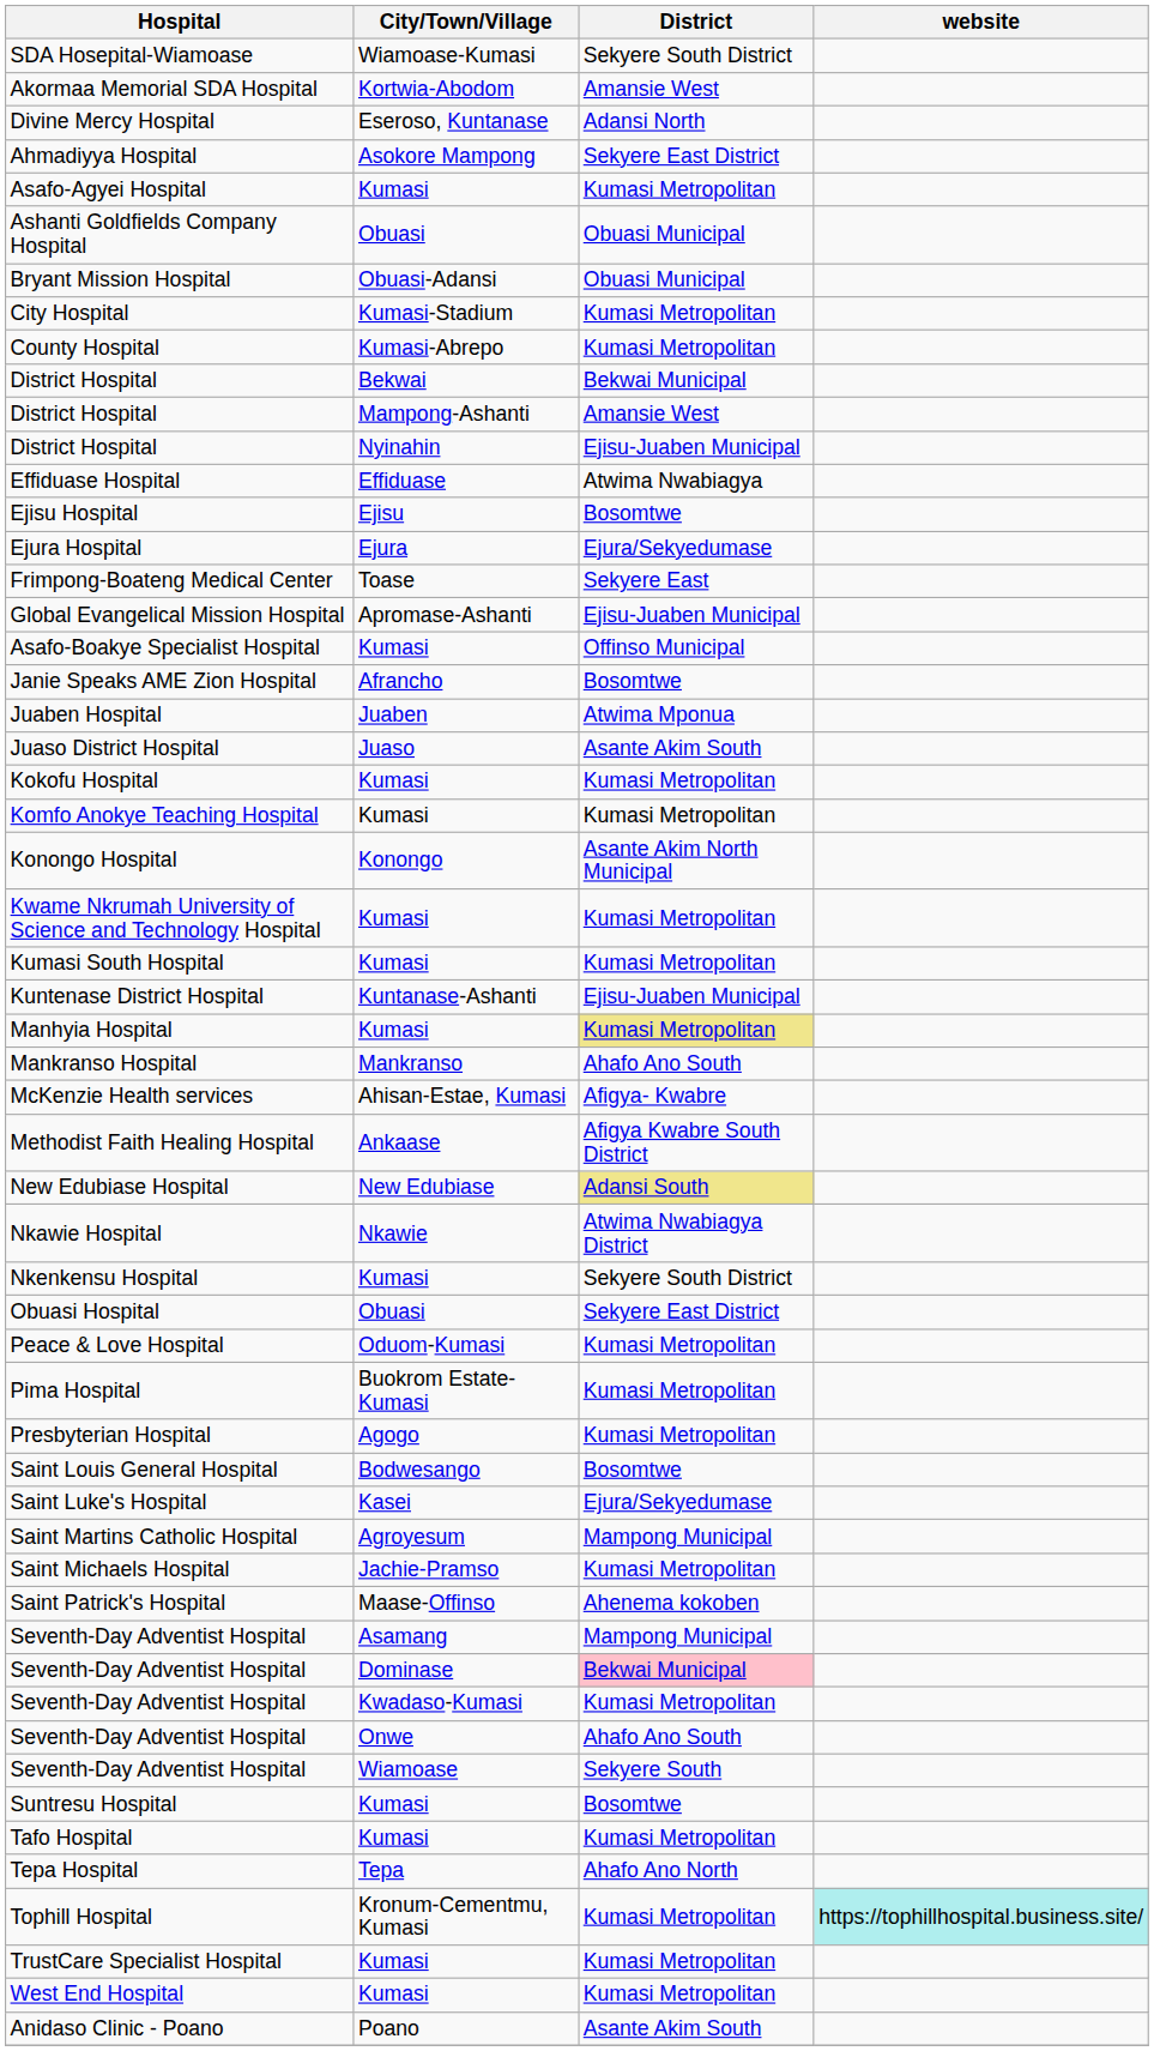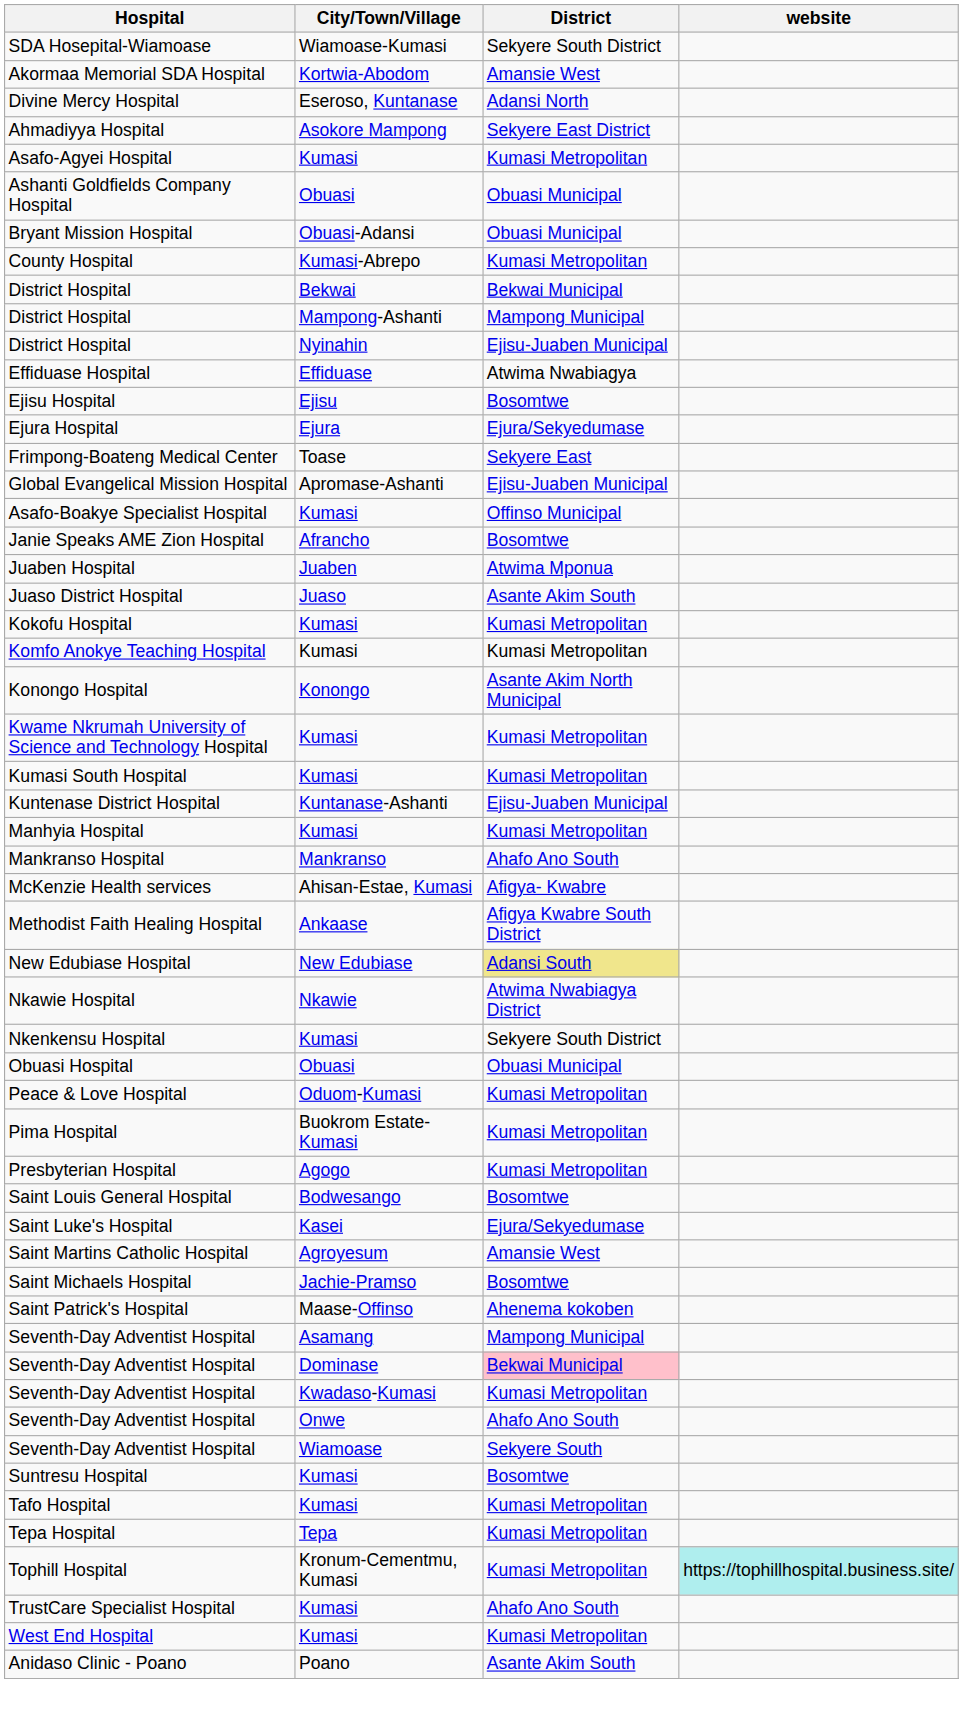 <table class="wikitable sortable">
 <tr>
 <th>Hospital</th>
 <th>City/Town/Village</th>
 <th>District</th>
 <th>website</th>
 </tr>
 <tr>
 <td>SDA Hosepital-Wiamoase</td>
 <td>Wiamoase-Kumasi</td>
 <td>Sekyere South District</td>
 <td></td>
 </tr>
 <tr>
 <td>Akormaa Memorial SDA Hospital</td>
 <td><a href='#'>Kortwia-Abodom</a></td>
 <td><a href='#'>Amansie West</a></td>
 <td></td>
 </tr>
 <tr>
 <td>Divine Mercy Hospital</td>
 <td>Eseroso, <a href='#'>Kuntanase</a></td>
 <td><a href='#'>Adansi North</a></td>
 <td></td>
 </tr>
 <tr>
 <td>Ahmadiyya Hospital</td>
 <td><a href='#'>Asokore Mampong</a></td>
 <td><a href='#'>Sekyere East District</a></td>
 <td></td>
 </tr>
 <tr>
 <td>Asafo-Agyei Hospital</td>
 <td><a href='#'>Kumasi</a></td>
 <td><a href='#'>Kumasi Metropolitan</a></td>
 <td></td>
 </tr>
 <tr>
 <td>Ashanti Goldfields Company Hospital</td>
 <td><a href='#'>Obuasi</a></td>
 <td><a href='#'>Obuasi Municipal</a></td>
 <td></td>
 </tr>
 <tr>
 <td>Bryant Mission Hospital</td>
 <td><a href='#'>Obuasi</a>-Adansi</td>
 <td><a href='#'>Obuasi Municipal</a></td>
 <td></td>
 </tr>
 <tr>
-<td>City Hospital</td>
-<td><a href='#'>Kumasi</a>-Stadium</td>
-<td><a href='#'>Kumasi Metropolitan</a></td>
-<td></td>
-</tr>
-<tr>
 <td>County Hospital</td>
 <td><a href='#'>Kumasi</a>-Abrepo</td>
 <td><a href='#'>Kumasi Metropolitan</a></td>
 <td></td>
 </tr>
 <tr>
 <td>District Hospital</td>
 <td><a href='#'>Bekwai</a></td>
 <td><a href='#'>Bekwai Municipal</a></td>
 <td></td>
 </tr>
 <tr>
 <td>District Hospital</td>
 <td><a href='#'>Mampong</a>-Ashanti</td>
-<td><a href='#'>Amansie West</a></td>
+<td><a href='#'>Mampong Municipal</a></td>
 <td></td>
 </tr>
 <tr>
 <td>District Hospital</td>
 <td><a href='#'>Nyinahin</a></td>
 <td><a href='#'>Ejisu-Juaben Municipal</a></td>
 <td></td>
 </tr>
 <tr>
 <td>Effiduase Hospital</td>
 <td><a href='#'>Effiduase</a></td>
 <td>Atwima Nwabiagya</td>
 <td></td>
 </tr>
 <tr>
 <td>Ejisu Hospital</td>
 <td><a href='#'>Ejisu</a></td>
 <td><a href='#'>Bosomtwe</a></td>
 <td></td>
 </tr>
 <tr>
 <td>Ejura Hospital</td>
 <td><a href='#'>Ejura</a></td>
 <td><a href='#'>Ejura/Sekyedumase</a></td>
 <td></td>
 </tr>
 <tr>
 <td>Frimpong-Boateng Medical Center</td>
 <td>Toase</td>
 <td><a href='#'>Sekyere East</a></td>
 <td></td>
 </tr>
 <tr>
 <td>Global Evangelical Mission Hospital</td>
 <td>Apromase-Ashanti</td>
 <td><a href='#'>Ejisu-Juaben Municipal</a></td>
 <td></td>
 </tr>
 <tr>
 <td>Asafo-Boakye Specialist Hospital</td>
 <td><a href='#'>Kumasi</a></td>
 <td><a href='#'>Offinso Municipal</a></td>
 <td></td>
 </tr>
 <tr>
 <td>Janie Speaks AME Zion Hospital</td>
 <td><a href='#'>Afrancho</a></td>
 <td><a href='#'>Bosomtwe</a></td>
 <td></td>
 </tr>
 <tr>
 <td>Juaben Hospital</td>
 <td><a href='#'>Juaben</a></td>
 <td><a href='#'>Atwima Mponua</a></td>
 <td></td>
 </tr>
 <tr>
 <td>Juaso District Hospital</td>
 <td><a href='#'>Juaso</a></td>
 <td><a href='#'>Asante Akim South</a></td>
 <td></td>
 </tr>
 <tr>
 <td>Kokofu Hospital</td>
 <td><a href='#'>Kumasi</a></td>
 <td><a href='#'>Kumasi Metropolitan</a></td>
 <td></td>
 </tr>
 <tr>
 <td><a href='#'>Komfo Anokye Teaching Hospital</a></td>
 <td>Kumasi</td>
 <td>Kumasi Metropolitan</td>
 <td></td>
 </tr>
 <tr>
 <td>Konongo Hospital</td>
 <td><a href='#'>Konongo</a></td>
 <td><a href='#'>Asante Akim North Municipal</a></td>
 <td></td>
 </tr>
 <tr>
 <td><a href='#'>Kwame Nkrumah University of Science and Technology</a> Hospital</td>
 <td><a href='#'>Kumasi</a></td>
 <td><a href='#'>Kumasi Metropolitan</a></td>
 <td></td>
 </tr>
 <tr>
 <td>Kumasi South Hospital</td>
 <td><a href='#'>Kumasi</a></td>
 <td><a href='#'>Kumasi Metropolitan</a></td>
 <td></td>
 </tr>
 <tr>
 <td>Kuntenase District Hospital</td>
 <td><a href='#'>Kuntanase</a>-Ashanti</td>
 <td><a href='#'>Ejisu-Juaben Municipal</a></td>
 <td></td>
 </tr>
 <tr>
 <td>Manhyia Hospital</td>
 <td><a href='#'>Kumasi</a></td>
-<td style="background: khaki;"><a href='#'>Kumasi Metropolitan</a></td>
+<td><a href='#'>Kumasi Metropolitan</a></td>
 <td></td>
 </tr>
 <tr>
 <td>Mankranso Hospital</td>
 <td><a href='#'>Mankranso</a></td>
 <td><a href='#'>Ahafo Ano South</a></td>
 <td></td>
 </tr>
 <tr>
 <td>McKenzie Health services</td>
 <td>Ahisan-Estae, <a href='#'>Kumasi</a></td>
 <td><a href='#'>Afigya- Kwabre</a></td>
 <td></td>
 </tr>
 <tr>
 <td>Methodist Faith Healing Hospital</td>
 <td><a href='#'>Ankaase</a></td>
 <td><a href='#'>Afigya Kwabre South District</a></td>
 <td></td>
 </tr>
 <tr>
 <td>New Edubiase Hospital</td>
 <td><a href='#'>New Edubiase</a></td>
 <td style="background: khaki;"><a href='#'>Adansi South</a></td>
 <td></td>
 </tr>
 <tr>
 <td>Nkawie Hospital</td>
 <td><a href='#'>Nkawie</a></td>
 <td><a href='#'>Atwima Nwabiagya District</a></td>
 <td></td>
 </tr>
 <tr>
 <td>Nkenkensu Hospital</td>
 <td><a href='#'>Kumasi</a></td>
 <td>Sekyere South District</td>
 <td></td>
 </tr>
 <tr>
 <td>Obuasi Hospital</td>
 <td><a href='#'>Obuasi</a></td>
-<td><a href='#'>Sekyere East District</a></td>
+<td><a href='#'>Obuasi Municipal</a></td>
 <td></td>
 </tr>
 <tr>
 <td>Peace & Love Hospital</td>
 <td><a href='#'>Oduom</a>-<a href='#'>Kumasi</a></td>
 <td><a href='#'>Kumasi Metropolitan</a></td>
 <td></td>
 </tr>
 <tr>
 <td>Pima Hospital</td>
 <td>Buokrom Estate-<a href='#'>Kumasi</a></td>
 <td><a href='#'>Kumasi Metropolitan</a></td>
 <td></td>
 </tr>
 <tr>
 <td>Presbyterian Hospital</td>
 <td><a href='#'>Agogo</a></td>
 <td><a href='#'>Kumasi Metropolitan</a></td>
 <td></td>
 </tr>
 <tr>
 <td>Saint Louis General Hospital</td>
 <td><a href='#'>Bodwesango</a></td>
 <td><a href='#'>Bosomtwe</a></td>
 <td></td>
 </tr>
 <tr>
 <td>Saint Luke's Hospital</td>
 <td><a href='#'>Kasei</a></td>
 <td><a href='#'>Ejura/Sekyedumase</a></td>
 <td></td>
 </tr>
 <tr>
 <td>Saint Martins Catholic Hospital</td>
 <td><a href='#'>Agroyesum</a></td>
-<td><a href='#'>Mampong Municipal</a></td>
+<td><a href='#'>Amansie West</a></td>
 <td></td>
 </tr>
 <tr>
 <td>Saint Michaels Hospital</td>
 <td><a href='#'>Jachie-Pramso</a></td>
-<td><a href='#'>Kumasi Metropolitan</a></td>
+<td><a href='#'>Bosomtwe</a></td>
 <td></td>
 </tr>
 <tr>
 <td>Saint Patrick's Hospital</td>
 <td>Maase-<a href='#'>Offinso</a></td>
 <td><a href='#'>Ahenema kokoben</a></td>
 <td></td>
 </tr>
 <tr>
 <td>Seventh-Day Adventist Hospital</td>
 <td><a href='#'>Asamang</a></td>
 <td><a href='#'>Mampong Municipal</a></td>
 <td></td>
 </tr>
 <tr>
 <td>Seventh-Day Adventist Hospital</td>
 <td><a href='#'>Dominase</a></td>
 <td style="background: pink;"><a href='#'>Bekwai Municipal</a></td>
 <td></td>
 </tr>
 <tr>
 <td>Seventh-Day Adventist Hospital</td>
 <td><a href='#'>Kwadaso</a>-<a href='#'>Kumasi</a></td>
 <td><a href='#'>Kumasi Metropolitan</a></td>
 <td></td>
 </tr>
 <tr>
 <td>Seventh-Day Adventist Hospital</td>
 <td><a href='#'>Onwe</a></td>
 <td><a href='#'>Ahafo Ano South</a></td>
 <td></td>
 </tr>
 <tr>
 <td>Seventh-Day Adventist Hospital</td>
 <td><a href='#'>Wiamoase</a></td>
 <td><a href='#'>Sekyere South</a></td>
 <td></td>
 </tr>
 <tr>
 <td>Suntresu Hospital</td>
 <td><a href='#'>Kumasi</a></td>
 <td><a href='#'>Bosomtwe</a></td>
 <td></td>
 </tr>
 <tr>
 <td>Tafo Hospital</td>
 <td><a href='#'>Kumasi</a></td>
 <td><a href='#'>Kumasi Metropolitan</a></td>
 <td></td>
 </tr>
 <tr>
 <td>Tepa Hospital</td>
 <td><a href='#'>Tepa</a></td>
-<td><a href='#'>Ahafo Ano North</a></td>
+<td><a href='#'>Kumasi Metropolitan</a></td>
 <td></td>
 </tr>
 <tr>
 <td>Tophill Hospital</td>
 <td>Kronum-Cementmu, Kumasi</td>
 <td><a href='#'>Kumasi Metropolitan</a></td>
 <td style="background: paleturquoise;">https://tophillhospital.business.site/</td>
 </tr>
 <tr>
 <td>TrustCare Specialist Hospital</td>
 <td><a href='#'>Kumasi</a></td>
-<td><a href='#'>Kumasi Metropolitan</a></td>
+<td><a href='#'>Ahafo Ano South</a></td>
 <td></td>
 </tr>
 <tr>
 <td><a href='#'>West End Hospital</a></td>
 <td><a href='#'>Kumasi</a></td>
 <td><a href='#'>Kumasi Metropolitan</a></td>
 <td></td>
 </tr>
 <tr>
 <td>Anidaso Clinic - Poano</td>
 <td>Poano</td>
 <td><a href='#'>Asante Akim South</a></td>
 <td></td>
 </tr>
 <tr>
 </tr>
 </table>
